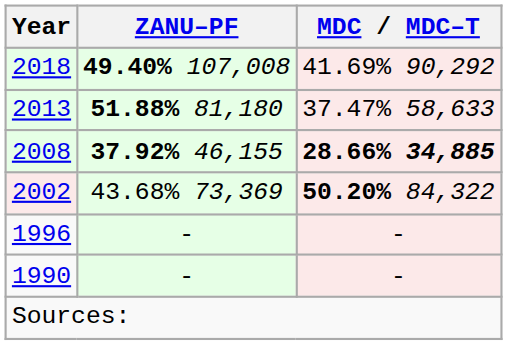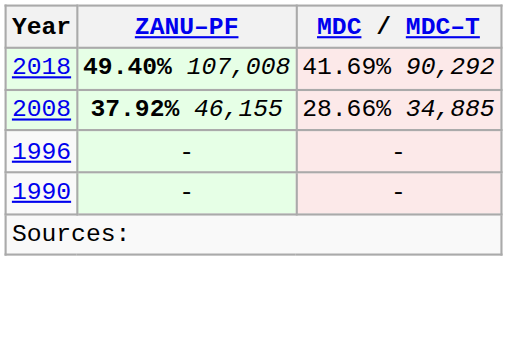 <table class="wikitable" style="float:right; margin:2em; font-size:90%;">
 <tr>
 <th>Year</th>
 <th><a href='#'>ZANU–PF</a></th>
 <th><a href='#'>MDC</a> / <a href='#'>MDC–T</a></th>
 </tr>
 <tr>
 <td style="text-align:center; background:#e6ffe6;"><a href='#'>2018</a></td>
 <td style="text-align:center; background:#e6ffe6;"><strong>49.40%</strong> <em>107,008</em></td>
 <td style="text-align:center; background:#fce9e9;">41.69% <em>90,292</em></td>
 </tr>
 <tr>
-<td style="text-align:center; background:#e6ffe6;"><a href='#'>2013</a></td>
-<td style="text-align:center; background:#e6ffe6;"><strong>51.88%</strong> <em>81,180</em></td>
-<td style="text-align:center; background:#fce9e9;">37.47% <em>58,633</em></td>
-</tr>
-<tr>
 <td style="text-align:center; background:#e6ffe6;"><a href='#'>2008</a></td>
 <td style="text-align:center; background:#e6ffe6;"><strong>37.92%</strong> <em>46,155</em></td>
-<td style="text-align:center; background:#fce9e9;"><strong>28.66% <em>34,885</em></strong></td>
-</tr>
-<tr>
-<td style="text-align:center; background:#fce9e9;"><a href='#'>2002</a></td>
-<td style="text-align:center; background:#e6ffe6;">43.68% <em>73,369</em></td>
-<td style="text-align:center; background:#fce9e9;"><strong>50.20%</strong> <em>84,322</em></td>
+<td style="text-align:center; background:#fce9e9;">28.66% <em>34,885</em></td>
 </tr>
 <tr>
 <td style="text-align:center; background:;"><a href='#'>1996</a></td>
 <td style="text-align:center; background:#e6ffe6;">-</td>
 <td style="text-align:center; background:#fce9e9;">-</td>
 </tr>
 <tr>
 <td style="text-align:center; background: ;"><a href='#'>1990</a></td>
 <td style="text-align:center; background:#e6ffe6;">-</td>
 <td style="text-align:center; background:#fce9e9;">-</td>
 </tr>
 <tr>
 <td colspan="3">Sources:</td>
 </tr>
 </table>
